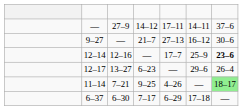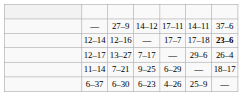 <table class="wikitable" style="text-align:center; font-size:90%;">
 <tr>
 <th width=120> </th>
 <td><strong></strong></td>
 <td><strong></strong></td>
 <td><strong></strong></td>
 <td><strong></strong></td>
 <td><strong></strong></td>
 <td><strong></strong></td>
 </tr>
 <tr>
 <td style="text-align:right;"></td>
 <td>—</td>
 <td>27–9</td>
 <td>14–12</td>
 <td>17–11</td>
 <td>14–11</td>
 <td>37–6</td>
 </tr>
 <tr>
 <td style="text-align:right;"></td>
-<td>9–27</td>
-<td>—</td>
-<td>21–7</td>
-<td>27–13</td>
-<td>16–12</td>
-<td>30–6</td>
-</tr>
-<tr>
-<td style="text-align:right;"></td>
 <td>12–14</td>
 <td>12–16</td>
 <td>—</td>
 <td>17–7</td>
-<td>25–9</td>
+<td>17–18</td>
 <td><strong>23–6</strong></td>
 </tr>
 <tr>
 <td style="text-align:right;"></td>
 <td>12–17</td>
 <td>13–27</td>
-<td>6–23</td>
+<td>7–17</td>
 <td>—</td>
 <td>29–6</td>
 <td>26–4</td>
 </tr>
 <tr>
 <td style="text-align:right;"></td>
 <td>11–14</td>
 <td>7–21</td>
 <td>9–25</td>
-<td>4–26</td>
+<td>6–29</td>
 <td>—</td>
-<td style="background: lightgreen;">18–17</td>
+<td>18–17</td>
 </tr>
 <tr>
 <td style="text-align:right;"></td>
 <td>6–37</td>
 <td>6–30</td>
-<td>7–17</td>
-<td>6–29</td>
-<td>17–18</td>
+<td>6–23</td>
+<td>4–26</td>
+<td>25–9</td>
 <td>—</td>
 </tr>
 </table>
